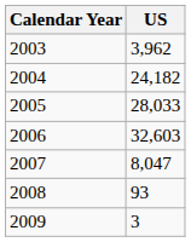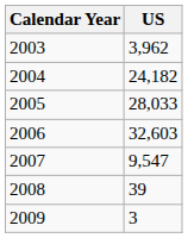 <table class="wikitable">
 <tr>
 <th>Calendar Year</th>
 <th>US</th>
 </tr>
 <tr>
 <td>2003</td>
 <td>3,962</td>
 </tr>
 <tr>
 <td>2004</td>
 <td>24,182</td>
 </tr>
 <tr>
 <td>2005</td>
 <td>28,033</td>
 </tr>
 <tr>
 <td>2006</td>
 <td>32,603</td>
 </tr>
 <tr>
 <td>2007</td>
-<td>8,047</td>
+<td>9,547</td>
 </tr>
 <tr>
 <td>2008</td>
-<td>93</td>
+<td>39</td>
 </tr>
 <tr>
 <td>2009</td>
 <td>3</td>
 </tr>
 </table>
